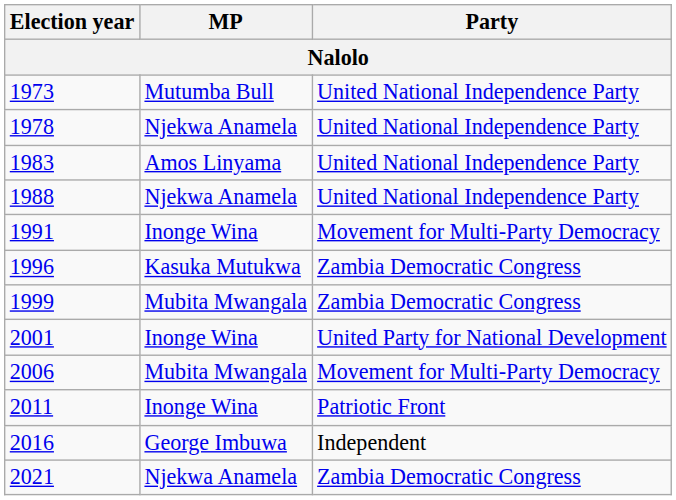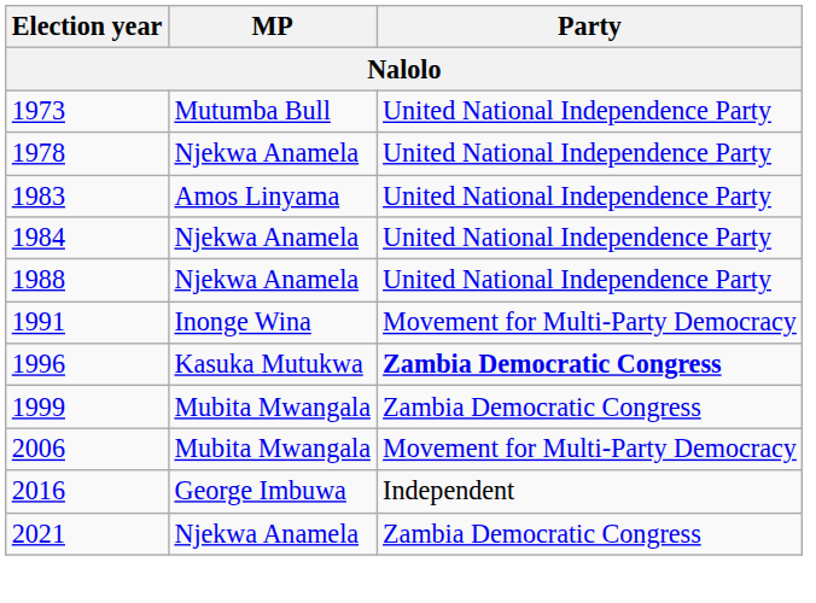 <table class="wikitable">
 <tr>
 <th>Election year</th>
 <th>MP</th>
 <th>Party</th>
 </tr>
 <tr>
 <th colspan="3">Nalolo</th>
 </tr>
 <tr>
 <td><a href='#'>1973</a></td>
 <td><a href='#'>Mutumba Bull</a></td>
 <td><a href='#'>United National Independence Party</a></td>
 </tr>
 <tr>
 <td><a href='#'>1978</a></td>
 <td><a href='#'>Njekwa Anamela</a></td>
 <td><a href='#'>United National Independence Party</a></td>
 </tr>
 <tr>
 <td><a href='#'>1983</a></td>
 <td><a href='#'>Amos Linyama</a></td>
 <td><a href='#'>United National Independence Party</a></td>
 </tr>
 <tr>
+<td><a href='#'>1984</a></td>
+<td><a href='#'>Njekwa Anamela</a></td>
+<td><a href='#'>United National Independence Party</a></td>
+</tr>
+<tr>
 <td><a href='#'>1988</a></td>
 <td><a href='#'>Njekwa Anamela</a></td>
 <td><a href='#'>United National Independence Party</a></td>
 </tr>
 <tr>
 <td><a href='#'>1991</a></td>
 <td><a href='#'>Inonge Wina</a></td>
 <td><a href='#'>Movement for Multi-Party Democracy</a></td>
 </tr>
 <tr>
 <td><a href='#'>1996</a></td>
 <td><a href='#'>Kasuka Mutukwa</a></td>
-<td><a href='#'>Zambia Democratic Congress</a></td>
+<td><strong><a href='#'>Zambia Democratic Congress</a></strong></td>
 </tr>
 <tr>
 <td><a href='#'>1999</a></td>
 <td><a href='#'>Mubita Mwangala</a></td>
 <td><a href='#'>Zambia Democratic Congress</a></td>
 </tr>
 <tr>
-<td><a href='#'>2001</a></td>
-<td><a href='#'>Inonge Wina</a></td>
-<td><a href='#'>United Party for National Development</a></td>
-</tr>
-<tr>
 <td><a href='#'>2006</a></td>
 <td><a href='#'>Mubita Mwangala</a></td>
 <td><a href='#'>Movement for Multi-Party Democracy</a></td>
-</tr>
-<tr>
-<td><a href='#'>2011</a></td>
-<td><a href='#'>Inonge Wina</a></td>
-<td><a href='#'>Patriotic Front</a></td>
 </tr>
 <tr>
 <td><a href='#'>2016</a></td>
 <td><a href='#'>George Imbuwa</a></td>
 <td>Independent</td>
 </tr>
 <tr>
 <td><a href='#'>2021</a></td>
 <td><a href='#'>Njekwa Anamela</a></td>
 <td><a href='#'>Zambia Democratic Congress</a></td>
 </tr>
 </table>
